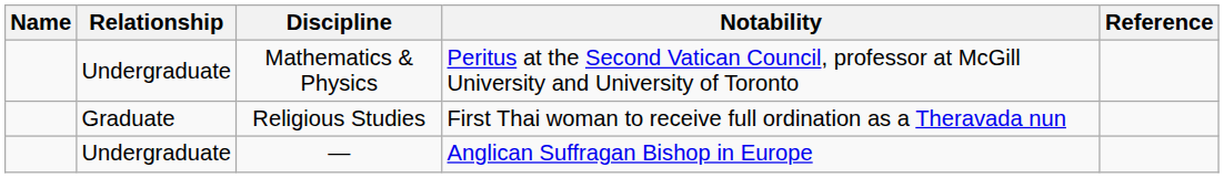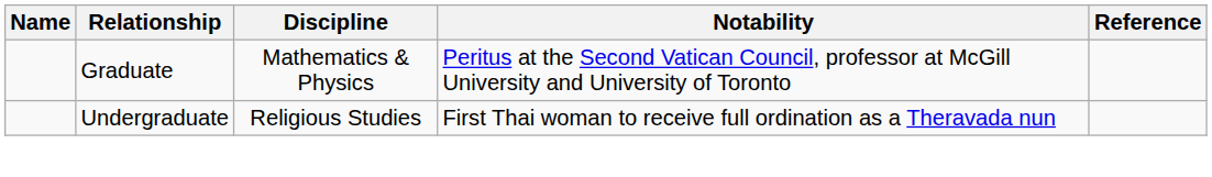 <table class="wikitable sortable" border="1">
 <tr>
 <th>Name</th>
 <th>Relationship</th>
 <th>Discipline</th>
 <th class="unsortable">Notability</th>
 <th class="unsortable">Reference</th>
 </tr>
 <tr>
 <td></td>
-<td>Undergraduate</td>
+<td>Graduate</td>
 <td align="center">Mathematics & Physics</td>
 <td><a href='#'>Peritus</a> at the <a href='#'>Second Vatican Council</a>, professor at McGill University and University of Toronto</td>
 <td align="center"></td>
 </tr>
 <tr>
 <td></td>
-<td>Graduate</td>
+<td>Undergraduate</td>
 <td align="center">Religious Studies</td>
 <td>First Thai woman to receive full ordination as a <a href='#'>Theravada nun</a></td>
 <td align="center"></td>
 </tr>
-<tr>
-<td></td>
-<td>Undergraduate</td>
-<td align="center">—</td>
-<td><a href='#'>Anglican Suffragan Bishop in Europe</a></td>
-<td align="center"></td>
-</tr>
 </table>
